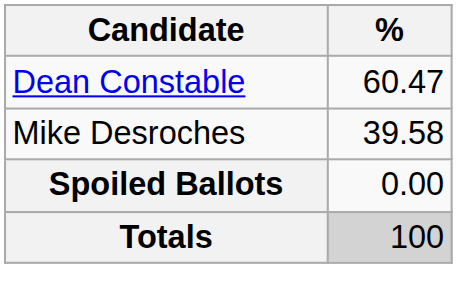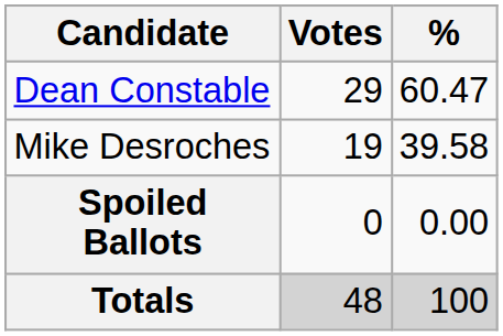 <table class="wikitable" width="25%">
 <tr>
 <th>Candidate</th>
+<th>Votes</th>
 <th>%</th>
 </tr>
 <tr>
 <td><a href='#'>Dean Constable</a></td>
+<td align="right">29</td>
 <td align="right">60.47</td>
 </tr>
 <tr>
 <td>Mike Desroches</td>
+<td align="right">19</td>
 <td align="right">39.58</td>
 </tr>
 <tr>
 <th>Spoiled Ballots</th>
+<td align="right">0</td>
 <td align="right">0.00</td>
 </tr>
 <tr bgcolor=lightgrey>
 <th>Totals</th>
+<td align="right">48</td>
 <td align="right">100</td>
 </tr>
 </table>
